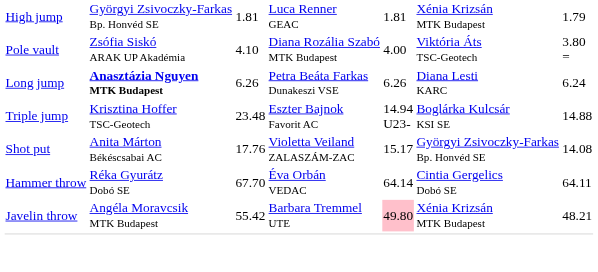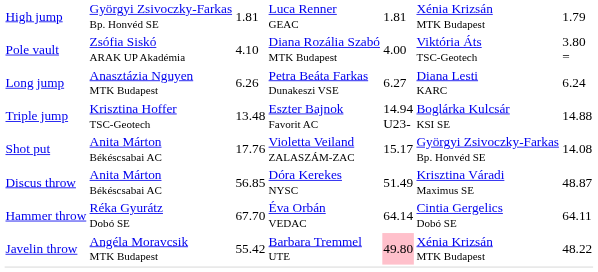 <table>
 <tr>
 <td><a href='#'>High jump</a></td>
 <td><a href='#'>Györgyi Zsivoczky-Farkas</a><br><small> Bp. Honvéd SE</small></td>
 <td>1.81<br></td>
 <td><a href='#'>Luca Renner</a><br><small> GEAC</small></td>
 <td>1.81<br></td>
 <td><a href='#'>Xénia Krizsán</a><br><small> MTK Budapest</small></td>
 <td>1.79<br></td>
 </tr>
 <tr>
 <td><a href='#'>Pole vault</a></td>
 <td><a href='#'>Zsófia Siskó</a><br><small> ARAK UP Akadémia</small></td>
 <td>4.10</td>
 <td><a href='#'>Diana Rozália Szabó</a><br><small> MTK Budapest</small></td>
 <td>4.00<br></td>
 <td><a href='#'>Viktória Áts</a><br><small> TSC-Geotech</small></td>
 <td>3.80<br>=</td>
 </tr>
 <tr>
 <td><a href='#'>Long jump</a></td>
-<td><strong><a href='#'>Anasztázia Nguyen</a><br><small> MTK Budapest</small></strong></td>
+<td><a href='#'>Anasztázia Nguyen</a><br><small> MTK Budapest</small></td>
 <td>6.26<br></td>
 <td><a href='#'>Petra Beáta Farkas</a><br><small> Dunakeszi VSE</small></td>
-<td>6.26</td>
+<td>6.27</td>
 <td><a href='#'>Diana Lesti</a><br><small> KARC</small></td>
 <td>6.24</td>
 </tr>
 <tr>
 <td><a href='#'>Triple jump</a></td>
 <td><a href='#'>Krisztina Hoffer</a><br><small> TSC-Geotech</small></td>
-<td>23.48</td>
+<td>13.48</td>
 <td><a href='#'>Eszter Bajnok</a><br><small> Favorit AC</small></td>
 <td>14.94<br>U23-</td>
 <td><a href='#'>Boglárka Kulcsár</a><br><small> KSI SE</small></td>
 <td>14.88<br></td>
 </tr>
 <tr>
 <td><a href='#'>Shot put</a></td>
 <td><a href='#'>Anita Márton</a><br><small> Békéscsabai AC</small></td>
 <td>17.76</td>
 <td><a href='#'>Violetta Veiland</a><br><small> ZALASZÁM-ZAC</small></td>
 <td>15.17</td>
 <td><a href='#'>Györgyi Zsivoczky-Farkas</a><br><small> Bp. Honvéd SE</small></td>
 <td>14.08<br></td>
+</tr>
+<tr>
+<td><a href='#'>Discus throw</a></td>
+<td><a href='#'>Anita Márton</a><br><small> Békéscsabai AC</small></td>
+<td>56.85</td>
+<td><a href='#'>Dóra Kerekes</a><br><small> NYSC</small></td>
+<td>51.49</td>
+<td><a href='#'>Krisztina Váradi</a><br><small> Maximus SE</small></td>
+<td>48.87</td>
 </tr>
 <tr>
 <td><a href='#'>Hammer throw</a></td>
 <td><a href='#'>Réka Gyurátz</a><br><small> Dobó SE</small></td>
 <td>67.70</td>
 <td><a href='#'>Éva Orbán</a><br><small> VEDAC</small></td>
 <td>64.14</td>
 <td><a href='#'>Cintia Gergelics</a><br><small> Dobó SE</small></td>
 <td>64.11</td>
 </tr>
 <tr>
 <td><a href='#'>Javelin throw</a></td>
 <td><a href='#'>Angéla Moravcsik</a><br><small> MTK Budapest</small></td>
 <td>55.42</td>
 <td><a href='#'>Barbara Tremmel</a><br><small> UTE</small></td>
 <td style="background: pink;">49.80</td>
 <td><a href='#'>Xénia Krizsán</a><br><small> MTK Budapest</small></td>
-<td>48.21</td>
+<td>48.22</td>
 </tr>
 <tr bgcolor=e8e8e8>
 <td colspan=7></td>
 </tr>
 </table>
